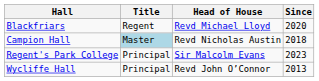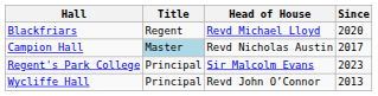 <table class="wikitable sortable">
 <tr>
 <th>Hall</th>
 <th>Title</th>
 <th>Head of House</th>
 <th>Since</th>
 </tr>
 <tr>
 <td><a href='#'>Blackfriars</a></td>
 <td>Regent</td>
 <td><a href='#'>Revd Michael Lloyd</a></td>
 <td>2020</td>
 </tr>
 <tr>
 <td><a href='#'>Campion Hall</a></td>
 <td style="background: lightblue;">Master</td>
 <td>Revd Nicholas Austin</td>
-<td>2018</td>
+<td>2017</td>
 </tr>
 <tr>
 <td><a href='#'>Regent's Park College</a></td>
 <td>Principal</td>
 <td><a href='#'>Sir Malcolm Evans</a></td>
 <td>2023</td>
 </tr>
 <tr>
 <td><a href='#'>Wycliffe Hall</a></td>
 <td>Principal</td>
 <td>Revd John O’Connor</td>
 <td>2013</td>
 </tr>
 </table>
